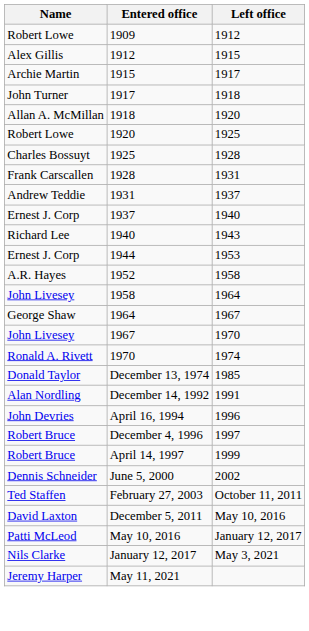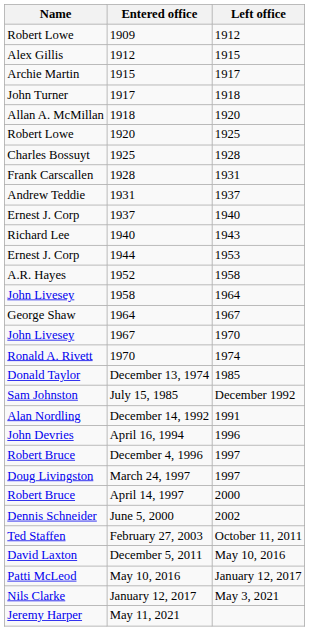 <table class="wikitable">
 <tr>
 <th>Name</th>
 <th>Entered office</th>
 <th>Left office</th>
 </tr>
 <tr>
 <td>Robert Lowe</td>
 <td>1909</td>
 <td>1912</td>
 </tr>
 <tr>
 <td>Alex Gillis</td>
 <td>1912</td>
 <td>1915</td>
 </tr>
 <tr>
 <td>Archie Martin</td>
 <td>1915</td>
 <td>1917</td>
 </tr>
 <tr>
 <td>John Turner</td>
 <td>1917</td>
 <td>1918</td>
 </tr>
 <tr>
 <td>Allan A. McMillan</td>
 <td>1918</td>
 <td>1920</td>
 </tr>
 <tr>
 <td>Robert Lowe</td>
 <td>1920</td>
 <td>1925</td>
 </tr>
 <tr>
 <td>Charles Bossuyt</td>
 <td>1925</td>
 <td>1928</td>
 </tr>
 <tr>
 <td>Frank Carscallen</td>
 <td>1928</td>
 <td>1931</td>
 </tr>
 <tr>
 <td>Andrew Teddie</td>
 <td>1931</td>
 <td>1937</td>
 </tr>
 <tr>
 <td>Ernest J. Corp</td>
 <td>1937</td>
 <td>1940</td>
 </tr>
 <tr>
 <td>Richard Lee</td>
 <td>1940</td>
 <td>1943</td>
 </tr>
 <tr>
 <td>Ernest J. Corp</td>
 <td>1944</td>
 <td>1953</td>
 </tr>
 <tr>
 <td>A.R. Hayes</td>
 <td>1952</td>
 <td>1958</td>
 </tr>
 <tr>
 <td><a href='#'>John Livesey</a></td>
 <td>1958</td>
 <td>1964</td>
 </tr>
 <tr>
 <td>George Shaw</td>
 <td>1964</td>
 <td>1967</td>
 </tr>
 <tr>
 <td><a href='#'>John Livesey</a></td>
 <td>1967</td>
 <td>1970</td>
 </tr>
 <tr>
 <td><a href='#'>Ronald A. Rivett</a></td>
 <td>1970</td>
 <td>1974</td>
 </tr>
 <tr>
 <td><a href='#'>Donald Taylor</a></td>
 <td>December 13, 1974</td>
 <td>1985</td>
 </tr>
 <tr>
+<td><a href='#'>Sam Johnston</a></td>
+<td>July 15, 1985</td>
+<td>December 1992</td>
+</tr>
+<tr>
 <td><a href='#'>Alan Nordling</a></td>
 <td>December 14, 1992</td>
 <td>1991</td>
 </tr>
 <tr>
 <td><a href='#'>John Devries</a></td>
 <td>April 16, 1994</td>
 <td>1996</td>
 </tr>
 <tr>
 <td><a href='#'>Robert Bruce</a></td>
 <td>December 4, 1996</td>
 <td>1997</td>
 </tr>
 <tr>
+<td><a href='#'>Doug Livingston</a></td>
+<td>March 24, 1997</td>
+<td>1997</td>
+</tr>
+<tr>
 <td><a href='#'>Robert Bruce</a></td>
 <td>April 14, 1997</td>
-<td>1999</td>
+<td>2000</td>
 </tr>
 <tr>
 <td><a href='#'>Dennis Schneider</a></td>
 <td>June 5, 2000</td>
 <td>2002</td>
 </tr>
 <tr>
 <td><a href='#'>Ted Staffen</a></td>
 <td>February 27, 2003</td>
 <td>October 11, 2011</td>
 </tr>
 <tr>
 <td><a href='#'>David Laxton</a></td>
 <td>December 5, 2011</td>
 <td>May 10, 2016</td>
 </tr>
 <tr>
 <td><a href='#'>Patti McLeod</a></td>
 <td>May 10, 2016</td>
 <td>January 12, 2017</td>
 </tr>
 <tr>
 <td><a href='#'>Nils Clarke</a></td>
 <td>January 12, 2017</td>
 <td>May 3, 2021</td>
 </tr>
 <tr>
 <td><a href='#'>Jeremy Harper</a></td>
 <td>May 11, 2021</td>
 <td></td>
 </tr>
 </table>
